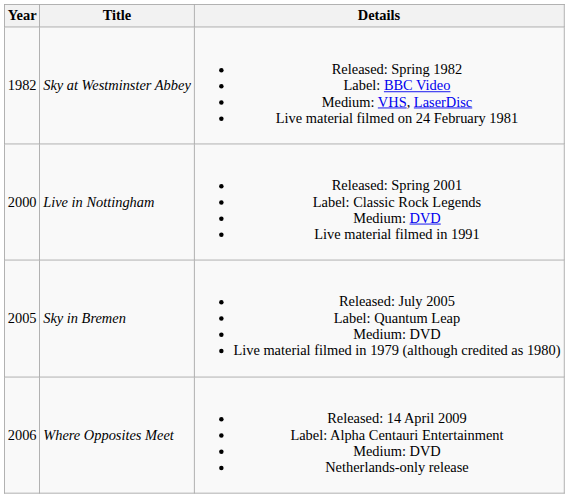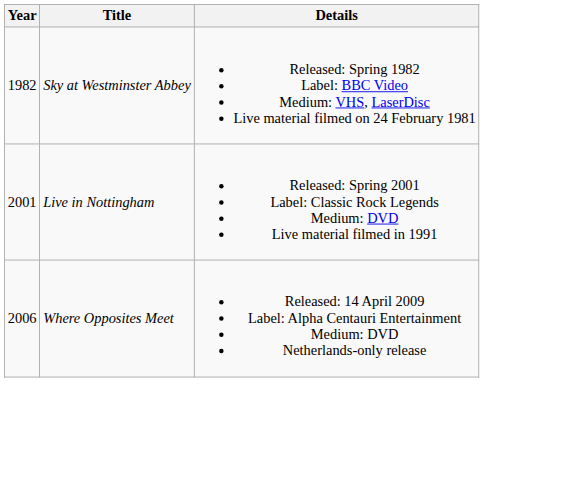 <table class="wikitable" style="text-align:center">
 <tr>
 <th>Year</th>
 <th>Title</th>
 <th>Details</th>
 </tr>
 <tr>
 <td>1982</td>
 <td align="left"><em>Sky at Westminster Abbey</em></td>
 <td><br><ul><li>Released: Spring 1982</li><li>Label: <a href='#'>BBC Video</a></li><li>Medium: <a href='#'>VHS</a>, <a href='#'>LaserDisc</a></li><li>Live material filmed on 24 February 1981</li></ul></td>
 </tr>
 <tr>
-<td>2000</td>
+<td>2001</td>
 <td align="left"><em>Live in Nottingham</em></td>
 <td><br><ul><li>Released: Spring 2001</li><li>Label: Classic Rock Legends</li><li>Medium: <a href='#'>DVD</a></li><li>Live material filmed in 1991</li></ul></td>
-</tr>
-<tr>
-<td>2005</td>
-<td align="left"><em>Sky in Bremen</em></td>
-<td><br><ul><li>Released: July 2005</li><li>Label: Quantum Leap</li><li>Medium: DVD</li><li>Live material filmed in 1979 (although credited as 1980)</li></ul></td>
 </tr>
 <tr>
 <td>2006</td>
 <td align="left"><em>Where Opposites Meet</em></td>
 <td><br><ul><li>Released: 14 April 2009</li><li>Label: Alpha Centauri Entertainment</li><li>Medium: DVD</li><li>Netherlands-only release</li></ul></td>
 </tr>
 </table>
